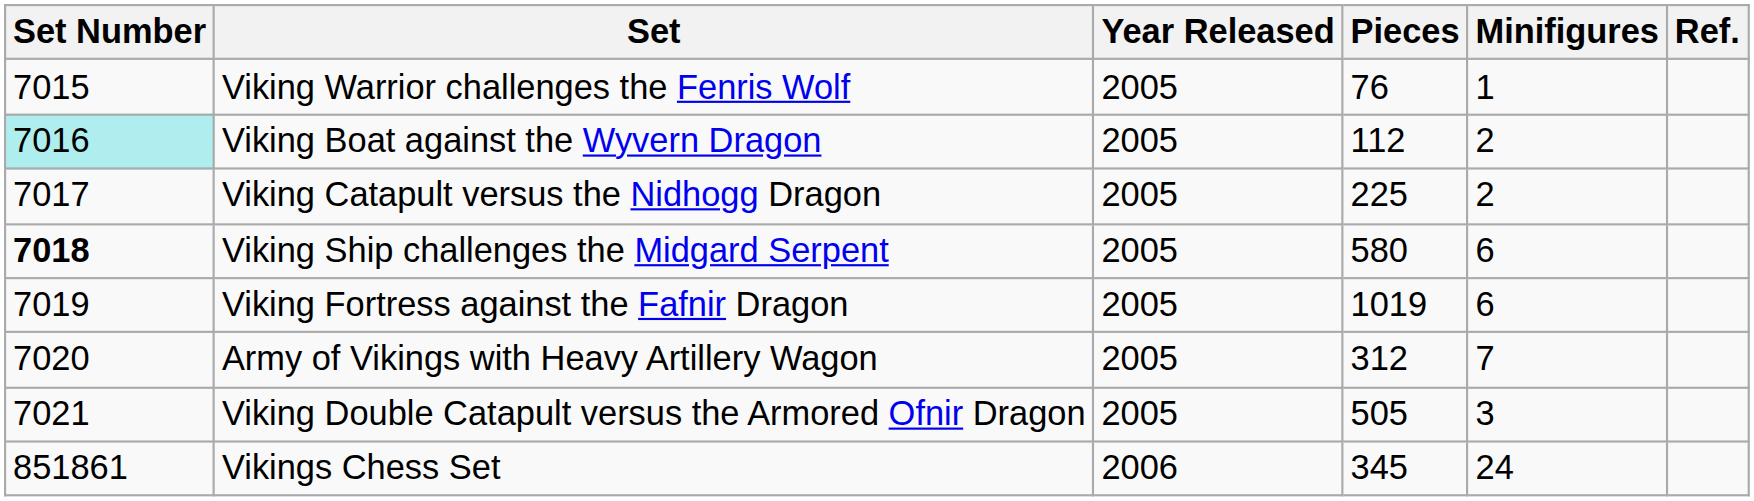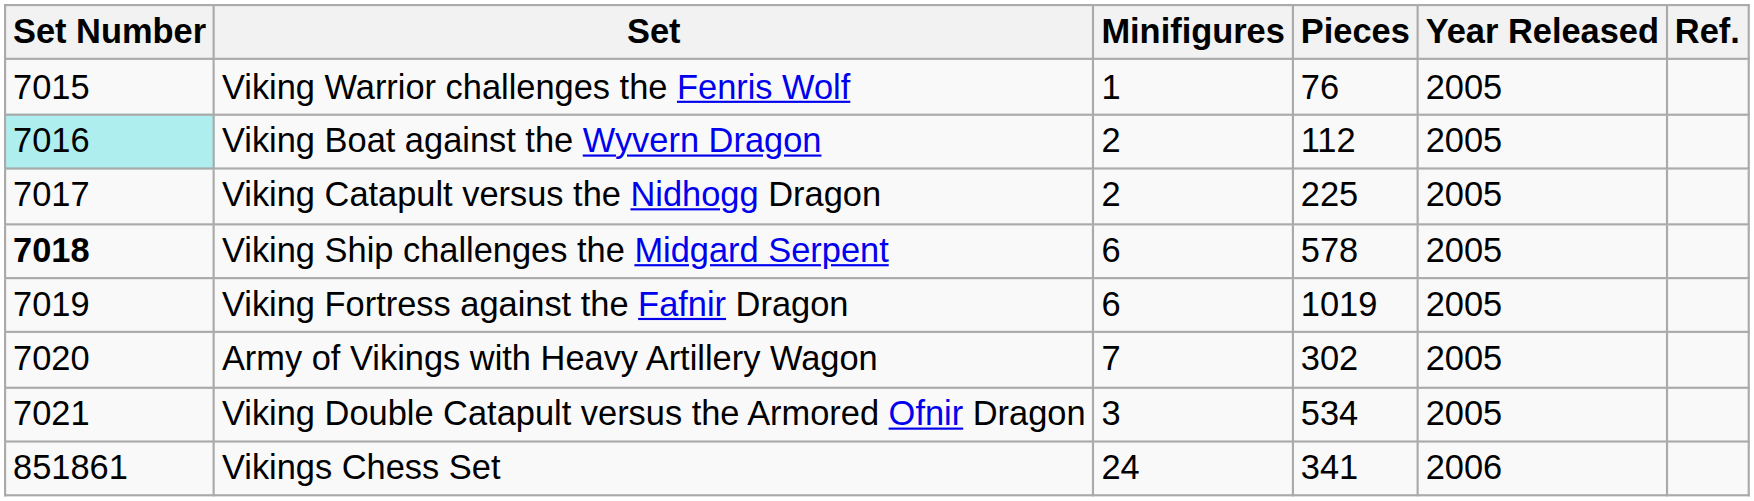 <table class="wikitable sortable">
 <tr>
 <th>Set Number</th>
 <th>Set</th>
+<th>Minifigures</th>
+<th>Pieces</th>
 <th>Year Released</th>
-<th>Pieces</th>
-<th>Minifigures</th>
 <th>Ref.</th>
 </tr>
 <tr>
 <td>7015</td>
 <td>Viking Warrior challenges the <a href='#'>Fenris Wolf</a></td>
+<td>1</td>
+<td>76</td>
 <td>2005</td>
-<td>76</td>
-<td>1</td>
 <td></td>
 </tr>
 <tr>
 <td style="background: paleturquoise;">7016</td>
 <td>Viking Boat against the <a href='#'>Wyvern Dragon</a></td>
+<td>2</td>
+<td>112</td>
 <td>2005</td>
-<td>112</td>
-<td>2</td>
 <td></td>
 </tr>
 <tr>
 <td>7017</td>
 <td>Viking Catapult versus the <a href='#'>Nidhogg</a> Dragon</td>
+<td>2</td>
+<td>225</td>
 <td>2005</td>
-<td>225</td>
-<td>2</td>
 <td></td>
 </tr>
 <tr>
 <td><strong>7018</strong></td>
 <td>Viking Ship challenges the <a href='#'>Midgard Serpent</a></td>
+<td>6</td>
+<td>578</td>
 <td>2005</td>
-<td>580</td>
-<td>6</td>
 <td></td>
 </tr>
 <tr>
 <td>7019</td>
 <td>Viking Fortress against the <a href='#'>Fafnir</a> Dragon</td>
+<td>6</td>
+<td>1019</td>
 <td>2005</td>
-<td>1019</td>
-<td>6</td>
 <td></td>
 </tr>
 <tr>
 <td>7020</td>
 <td>Army of Vikings with Heavy Artillery Wagon</td>
+<td>7</td>
+<td>302</td>
 <td>2005</td>
-<td>312</td>
-<td>7</td>
 <td></td>
 </tr>
 <tr>
 <td>7021</td>
 <td>Viking Double Catapult versus the Armored <a href='#'>Ofnir</a> Dragon</td>
+<td>3</td>
+<td>534</td>
 <td>2005</td>
-<td>505</td>
-<td>3</td>
 <td></td>
 </tr>
 <tr>
 <td>851861</td>
 <td>Vikings Chess Set</td>
+<td>24</td>
+<td>341</td>
 <td>2006</td>
-<td>345</td>
-<td>24</td>
 <td></td>
 </tr>
 </table>
